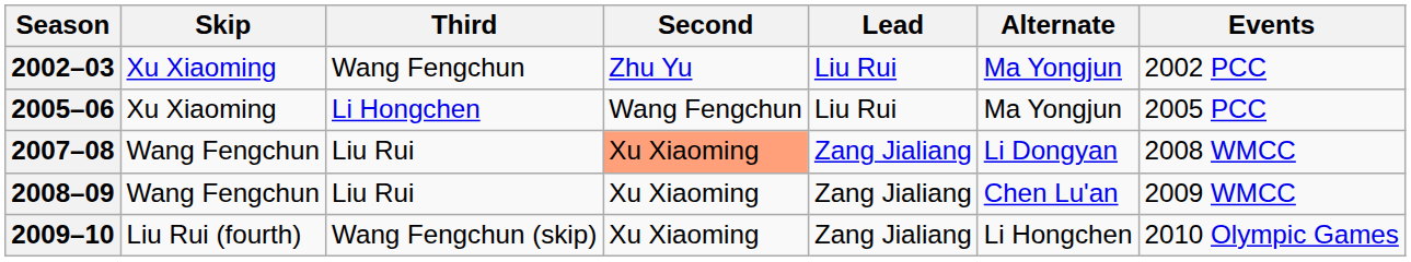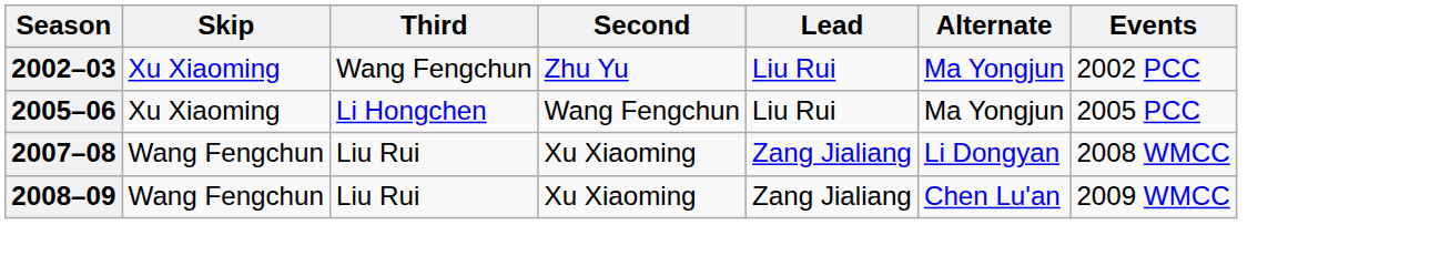 <table class="wikitable">
 <tr>
 <th scope="col">Season</th>
 <th scope="col">Skip</th>
 <th scope="col">Third</th>
 <th scope="col">Second</th>
 <th scope="col">Lead</th>
 <th scope="col">Alternate</th>
 <th scope="col">Events</th>
 </tr>
 <tr>
 <th scope="row">2002–03</th>
 <td><a href='#'>Xu Xiaoming</a></td>
 <td>Wang Fengchun</td>
 <td><a href='#'>Zhu Yu</a></td>
 <td><a href='#'>Liu Rui</a></td>
 <td><a href='#'>Ma Yongjun</a></td>
 <td>2002 <a href='#'>PCC</a></td>
 </tr>
 <tr>
 <th scope="row">2005–06</th>
 <td>Xu Xiaoming</td>
 <td><a href='#'>Li Hongchen</a></td>
 <td>Wang Fengchun</td>
 <td>Liu Rui</td>
 <td>Ma Yongjun</td>
 <td>2005 <a href='#'>PCC</a></td>
 </tr>
 <tr>
 <th scope="row">2007–08</th>
 <td>Wang Fengchun</td>
 <td>Liu Rui</td>
-<td style="background: lightsalmon;">Xu Xiaoming</td>
+<td>Xu Xiaoming</td>
 <td><a href='#'>Zang Jialiang</a></td>
 <td><a href='#'>Li Dongyan</a></td>
 <td>2008 <a href='#'>WMCC</a></td>
 </tr>
 <tr>
 <th scope="row">2008–09</th>
 <td>Wang Fengchun</td>
 <td>Liu Rui</td>
 <td>Xu Xiaoming</td>
 <td>Zang Jialiang</td>
 <td><a href='#'>Chen Lu'an</a></td>
 <td>2009 <a href='#'>WMCC</a></td>
 </tr>
-<tr>
-<th scope="row">2009–10</th>
-<td>Liu Rui (fourth)</td>
-<td>Wang Fengchun (skip)</td>
-<td>Xu Xiaoming</td>
-<td>Zang Jialiang</td>
-<td>Li Hongchen</td>
-<td>2010 <a href='#'>Olympic Games</a></td>
-</tr>
 </table>
